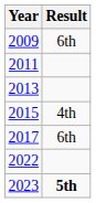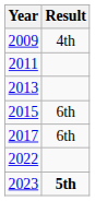 <table class="wikitable" style="text-align:center">
 <tr>
 <th>Year</th>
 <th>Result</th>
 </tr>
 <tr>
 <td><a href='#'>2009</a></td>
-<td>6th</td>
+<td>4th</td>
 </tr>
 <tr>
 <td><a href='#'>2011</a></td>
 <td></td>
 </tr>
 <tr>
 <td><a href='#'>2013</a></td>
 <td></td>
 </tr>
 <tr>
 <td><a href='#'>2015</a></td>
-<td>4th</td>
+<td>6th</td>
 </tr>
 <tr>
 <td><a href='#'>2017</a></td>
 <td>6th</td>
 </tr>
 <tr>
 <td><a href='#'>2022</a></td>
 <td></td>
 </tr>
 <tr>
 <td><a href='#'>2023</a></td>
 <td><strong>5th</strong></td>
 </tr>
 </table>
